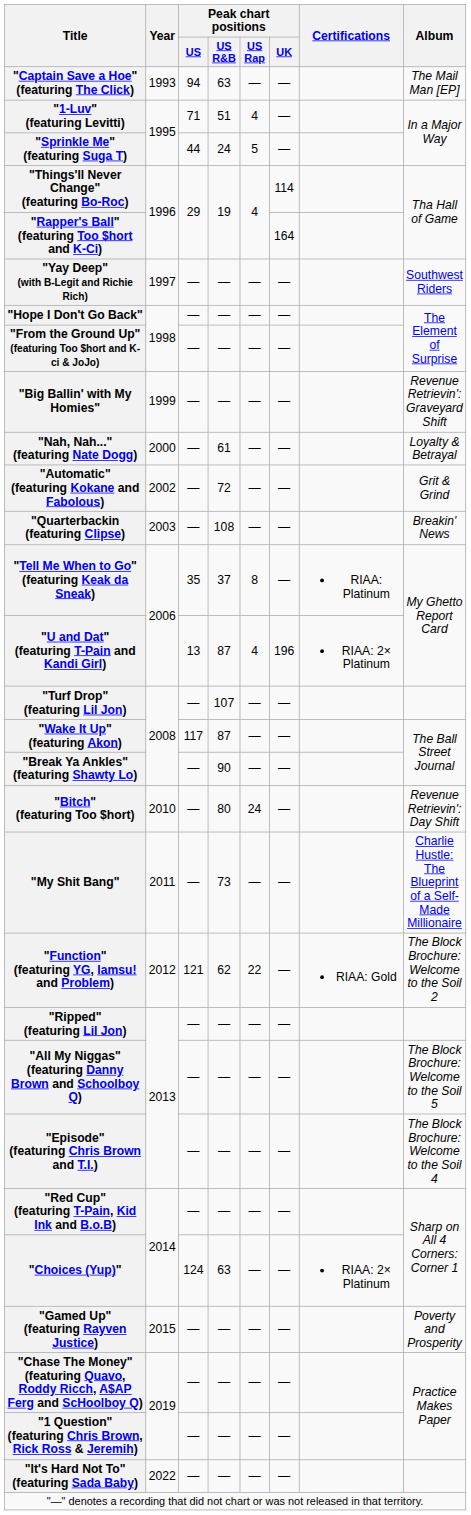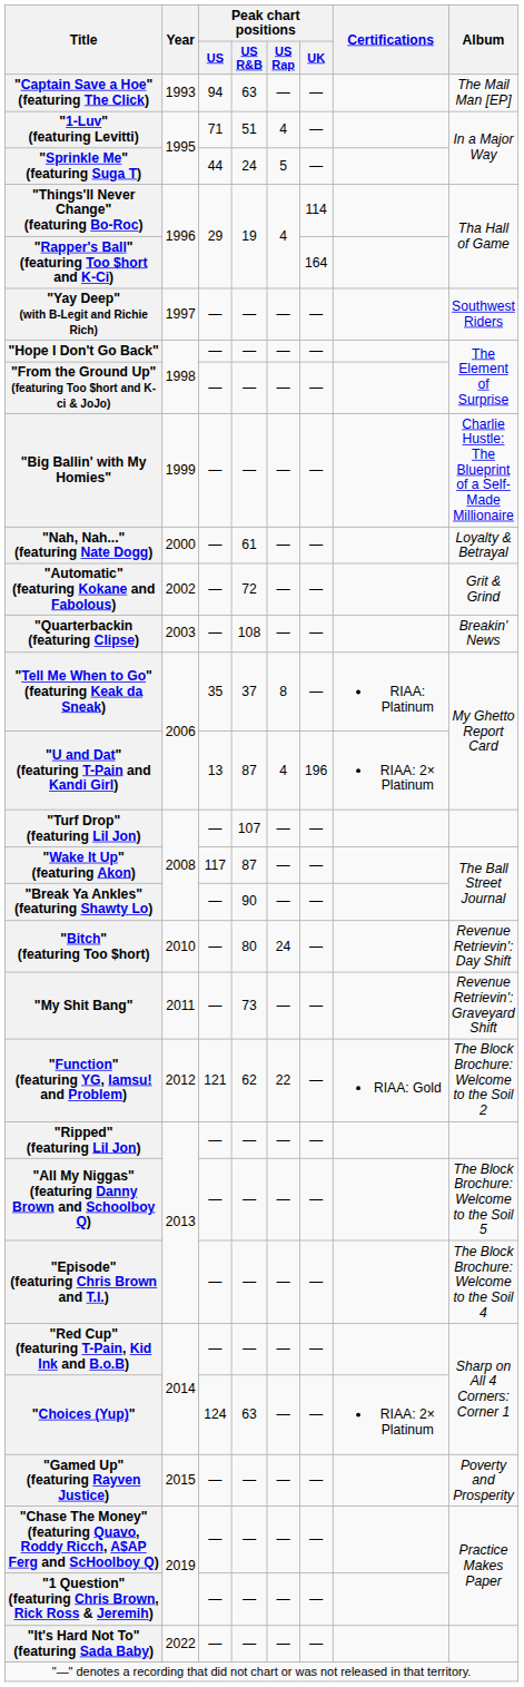 <table class="wikitable plainrowheaders" style="text-align:center;">
 <tr>
 <th scope="col" rowspan="2" style="width:20em;">Title</th>
 <th scope="col" rowspan="2">Year</th>
 <th scope="col" colspan="4">Peak chart positions</th>
 <th scope="col" rowspan="2" style="width:12em;"><a href='#'>Certifications</a></th>
 <th scope="col" rowspan="2">Album</th>
 </tr>
 <tr>
 <th style="width:3em;font-size:90%;"><a href='#'>US</a><br></th>
 <th style="width:3em;font-size:90%;"><a href='#'>US<br>R&B</a><br></th>
 <th style="width:3em;font-size:90%;"><a href='#'>US<br>Rap</a><br></th>
 <th style="width:3em;font-size:90%;"><a href='#'>UK</a><br></th>
 </tr>
 <tr>
 <th scope="row">"<a href='#'>Captain Save a Hoe</a>"<br><span>(featuring <a href='#'>The Click</a>)</span></th>
 <td>1993</td>
 <td>94</td>
 <td>63</td>
 <td>—</td>
 <td>—</td>
 <td></td>
 <td><em>The Mail Man [EP]</em></td>
 </tr>
 <tr>
 <th scope="row">"<a href='#'>1-Luv</a>"<br><span>(featuring Levitti)</span></th>
 <td rowspan="2">1995</td>
 <td>71</td>
 <td>51</td>
 <td>4</td>
 <td>—</td>
 <td></td>
 <td rowspan="2"><em>In a Major Way</em></td>
 </tr>
 <tr>
 <th scope="row">"<a href='#'>Sprinkle Me</a>"<br><span>(featuring <a href='#'>Suga T</a>)</span></th>
 <td>44</td>
 <td>24</td>
 <td>5</td>
 <td>—</td>
 <td></td>
 </tr>
 <tr>
 <th scope="row">"Things'll Never Change"<br><span>(featuring <a href='#'>Bo-Roc</a>)</span></th>
 <td rowspan="2">1996</td>
 <td rowspan="2">29</td>
 <td rowspan="2">19</td>
 <td rowspan="2">4</td>
 <td>114</td>
 <td></td>
 <td rowspan="2"><em>Tha Hall of Game</em></td>
 </tr>
 <tr>
 <th scope="row">"<a href='#'>Rapper's Ball</a>"<br><span>(featuring <a href='#'>Too $hort</a> and <a href='#'>K-Ci</a>)</span></th>
 <td>164</td>
 <td></td>
 </tr>
 <tr>
 <th scope="row">"Yay Deep"<br><small>(with B-Legit and Richie Rich)</small></th>
 <td>1997</td>
 <td>—</td>
 <td>—</td>
 <td>—</td>
 <td>—</td>
 <td></td>
 <td><a href='#'>Southwest Riders</a></td>
 </tr>
 <tr>
 <th scope="row">"Hope I Don't Go Back"</th>
 <td rowspan="2">1998</td>
 <td>—</td>
 <td>—</td>
 <td>—</td>
 <td>—</td>
 <td></td>
 <td rowspan="2"><a href='#'>The Element of Surprise</a></td>
 </tr>
 <tr>
 <th scope="row">"From the Ground Up"<small>(featuring Too $hort and K-ci & JoJo)</small></th>
 <td>—</td>
 <td>—</td>
 <td>—</td>
 <td>—</td>
 <td></td>
 </tr>
 <tr>
 <th scope="row">"Big Ballin' with My Homies"</th>
 <td>1999</td>
 <td>—</td>
 <td>—</td>
 <td>—</td>
 <td>—</td>
 <td></td>
-<td><em>Revenue Retrievin': Graveyard Shift</em></td>
+<td><a href='#'>Charlie Hustle: The Blueprint of a Self-Made Millionaire</a></td>
 </tr>
 <tr>
 <th scope="row">"Nah, Nah..."<br><span>(featuring <a href='#'>Nate Dogg</a>)</span></th>
 <td>2000</td>
 <td>—</td>
 <td>61</td>
 <td>—</td>
 <td>—</td>
 <td></td>
 <td><em>Loyalty & Betrayal</em></td>
 </tr>
 <tr>
 <th scope="row">"Automatic"<br><span>(featuring <a href='#'>Kokane</a> and <a href='#'>Fabolous</a>)</span></th>
 <td>2002</td>
 <td>—</td>
 <td>72</td>
 <td>—</td>
 <td>—</td>
 <td></td>
 <td><em>Grit & Grind</em></td>
 </tr>
 <tr>
 <th scope="row">"Quarterbackin<br><span>(featuring <a href='#'>Clipse</a>)</span></th>
 <td>2003</td>
 <td>—</td>
 <td>108</td>
 <td>—</td>
 <td>—</td>
 <td></td>
 <td><em>Breakin' News</em></td>
 </tr>
 <tr>
 <th scope="row">"<a href='#'>Tell Me When to Go</a>"<br><span>(featuring <a href='#'>Keak da Sneak</a>)</span></th>
 <td rowspan="2">2006</td>
 <td>35</td>
 <td>37</td>
 <td>8</td>
 <td>—</td>
 <td><br><ul><li>RIAA: Platinum</li></ul></td>
 <td rowspan="2"><em>My Ghetto Report Card</em></td>
 </tr>
 <tr>
 <th scope="row">"<a href='#'>U and Dat</a>"<br><span>(featuring <a href='#'>T-Pain</a> and <a href='#'>Kandi Girl</a>)</span></th>
 <td>13</td>
 <td>87</td>
 <td>4</td>
 <td>196</td>
 <td><br><ul><li>RIAA: 2× Platinum</li></ul></td>
 </tr>
 <tr>
 <th scope="row">"Turf Drop"<br><span>(featuring <a href='#'>Lil Jon</a>)</span></th>
 <td rowspan="3">2008</td>
 <td>—</td>
 <td>107</td>
 <td>—</td>
 <td>—</td>
 <td></td>
 <td></td>
 </tr>
 <tr>
 <th scope="row">"<a href='#'>Wake It Up</a>"<br><span>(featuring <a href='#'>Akon</a>)</span></th>
 <td>117</td>
 <td>87</td>
 <td>—</td>
 <td>—</td>
 <td></td>
 <td rowspan="2"><em>The Ball Street Journal</em></td>
 </tr>
 <tr>
 <th scope="row">"Break Ya Ankles"<br><span>(featuring <a href='#'>Shawty Lo</a>)</span></th>
 <td>—</td>
 <td>90</td>
 <td>—</td>
 <td>—</td>
 <td></td>
 </tr>
 <tr>
 <th scope="row">"<a href='#'>Bitch</a>"<br><span>(featuring Too $hort)</span></th>
 <td>2010</td>
 <td>—</td>
 <td>80</td>
 <td>24</td>
 <td>—</td>
 <td></td>
 <td><em>Revenue Retrievin': Day Shift</em></td>
 </tr>
 <tr>
 <th scope="row">"My Shit Bang"<br><span></span></th>
 <td>2011</td>
 <td>—</td>
 <td>73</td>
 <td>—</td>
 <td>—</td>
 <td></td>
-<td><a href='#'>Charlie Hustle: The Blueprint of a Self-Made Millionaire</a></td>
+<td><em>Revenue Retrievin': Graveyard Shift</em></td>
 </tr>
 <tr>
 <th scope="row">"<a href='#'>Function</a>"<br><span>(featuring <a href='#'>YG</a>, <a href='#'>Iamsu!</a> and <a href='#'>Problem</a>)</span></th>
 <td>2012</td>
 <td>121</td>
 <td>62</td>
 <td>22</td>
 <td>—</td>
 <td><br><ul><li>RIAA: Gold</li></ul></td>
 <td><em>The Block Brochure: Welcome to the Soil 2</em></td>
 </tr>
 <tr>
 <th scope="row">"Ripped"<br><span>(featuring <a href='#'>Lil Jon</a>)</span></th>
 <td rowspan="3">2013</td>
 <td>—</td>
 <td>—</td>
 <td>—</td>
 <td>—</td>
 <td></td>
 <td></td>
 </tr>
 <tr>
 <th scope="row">"All My Niggas"<br><span>(featuring <a href='#'>Danny Brown</a> and <a href='#'>Schoolboy Q</a>)</span></th>
 <td>—</td>
 <td>—</td>
 <td>—</td>
 <td>—</td>
 <td></td>
 <td><em>The Block Brochure: Welcome to the Soil 5</em></td>
 </tr>
 <tr>
 <th scope="row">"Episode"<br><span>(featuring <a href='#'>Chris Brown</a> and <a href='#'>T.I.</a>)</span></th>
 <td>—</td>
 <td>—</td>
 <td>—</td>
 <td>—</td>
 <td></td>
 <td><em>The Block Brochure: Welcome to the Soil 4</em></td>
 </tr>
 <tr>
 <th scope="row">"Red Cup"<br><span>(featuring <a href='#'>T-Pain</a>, <a href='#'>Kid Ink</a> and <a href='#'>B.o.B</a>)</span></th>
 <td rowspan="2">2014</td>
 <td>—</td>
 <td>—</td>
 <td>—</td>
 <td>—</td>
 <td></td>
 <td rowspan="2"><em>Sharp on All 4 Corners: Corner 1</em></td>
 </tr>
 <tr>
 <th scope="row">"<a href='#'>Choices (Yup)</a>"</th>
 <td>124</td>
 <td>63</td>
 <td>—</td>
 <td>—</td>
 <td><br><ul><li>RIAA: 2× Platinum</li></ul></td>
 </tr>
 <tr>
 <th scope="row">"Gamed Up"<br><span>(featuring <a href='#'>Rayven Justice</a>)</span></th>
 <td>2015</td>
 <td>—</td>
 <td>—</td>
 <td>—</td>
 <td>—</td>
 <td></td>
 <td><em>Poverty and Prosperity</em></td>
 </tr>
 <tr>
 <th scope="row">"Chase The Money"<br><span>(featuring <a href='#'>Quavo</a>, <a href='#'>Roddy Ricch</a>, <a href='#'>A$AP Ferg</a> and <a href='#'>ScHoolboy Q</a>)</span></th>
 <td rowspan="2">2019</td>
 <td>—</td>
 <td>—</td>
 <td>—</td>
 <td>—</td>
 <td></td>
 <td rowspan="2"><em>Practice Makes Paper</em></td>
 </tr>
 <tr>
 <th scope="row">"1 Question"<br><span>(featuring <a href='#'>Chris Brown</a>, <a href='#'>Rick Ross</a> & <a href='#'>Jeremih</a>)</span></th>
 <td>—</td>
 <td>—</td>
 <td>—</td>
 <td>—</td>
 </tr>
 <tr>
 <th scope="row">"It's Hard Not To"<br><span>(featuring <a href='#'>Sada Baby</a>)</span></th>
 <td rowspan="1">2022</td>
 <td>—</td>
 <td>—</td>
 <td>—</td>
 <td>—</td>
 <td></td>
 <td></td>
 </tr>
 <tr>
 <td colspan="8" style="font-size:90%">"—" denotes a recording that did not chart or was not released in that territory.</td>
 </tr>
 </table>
